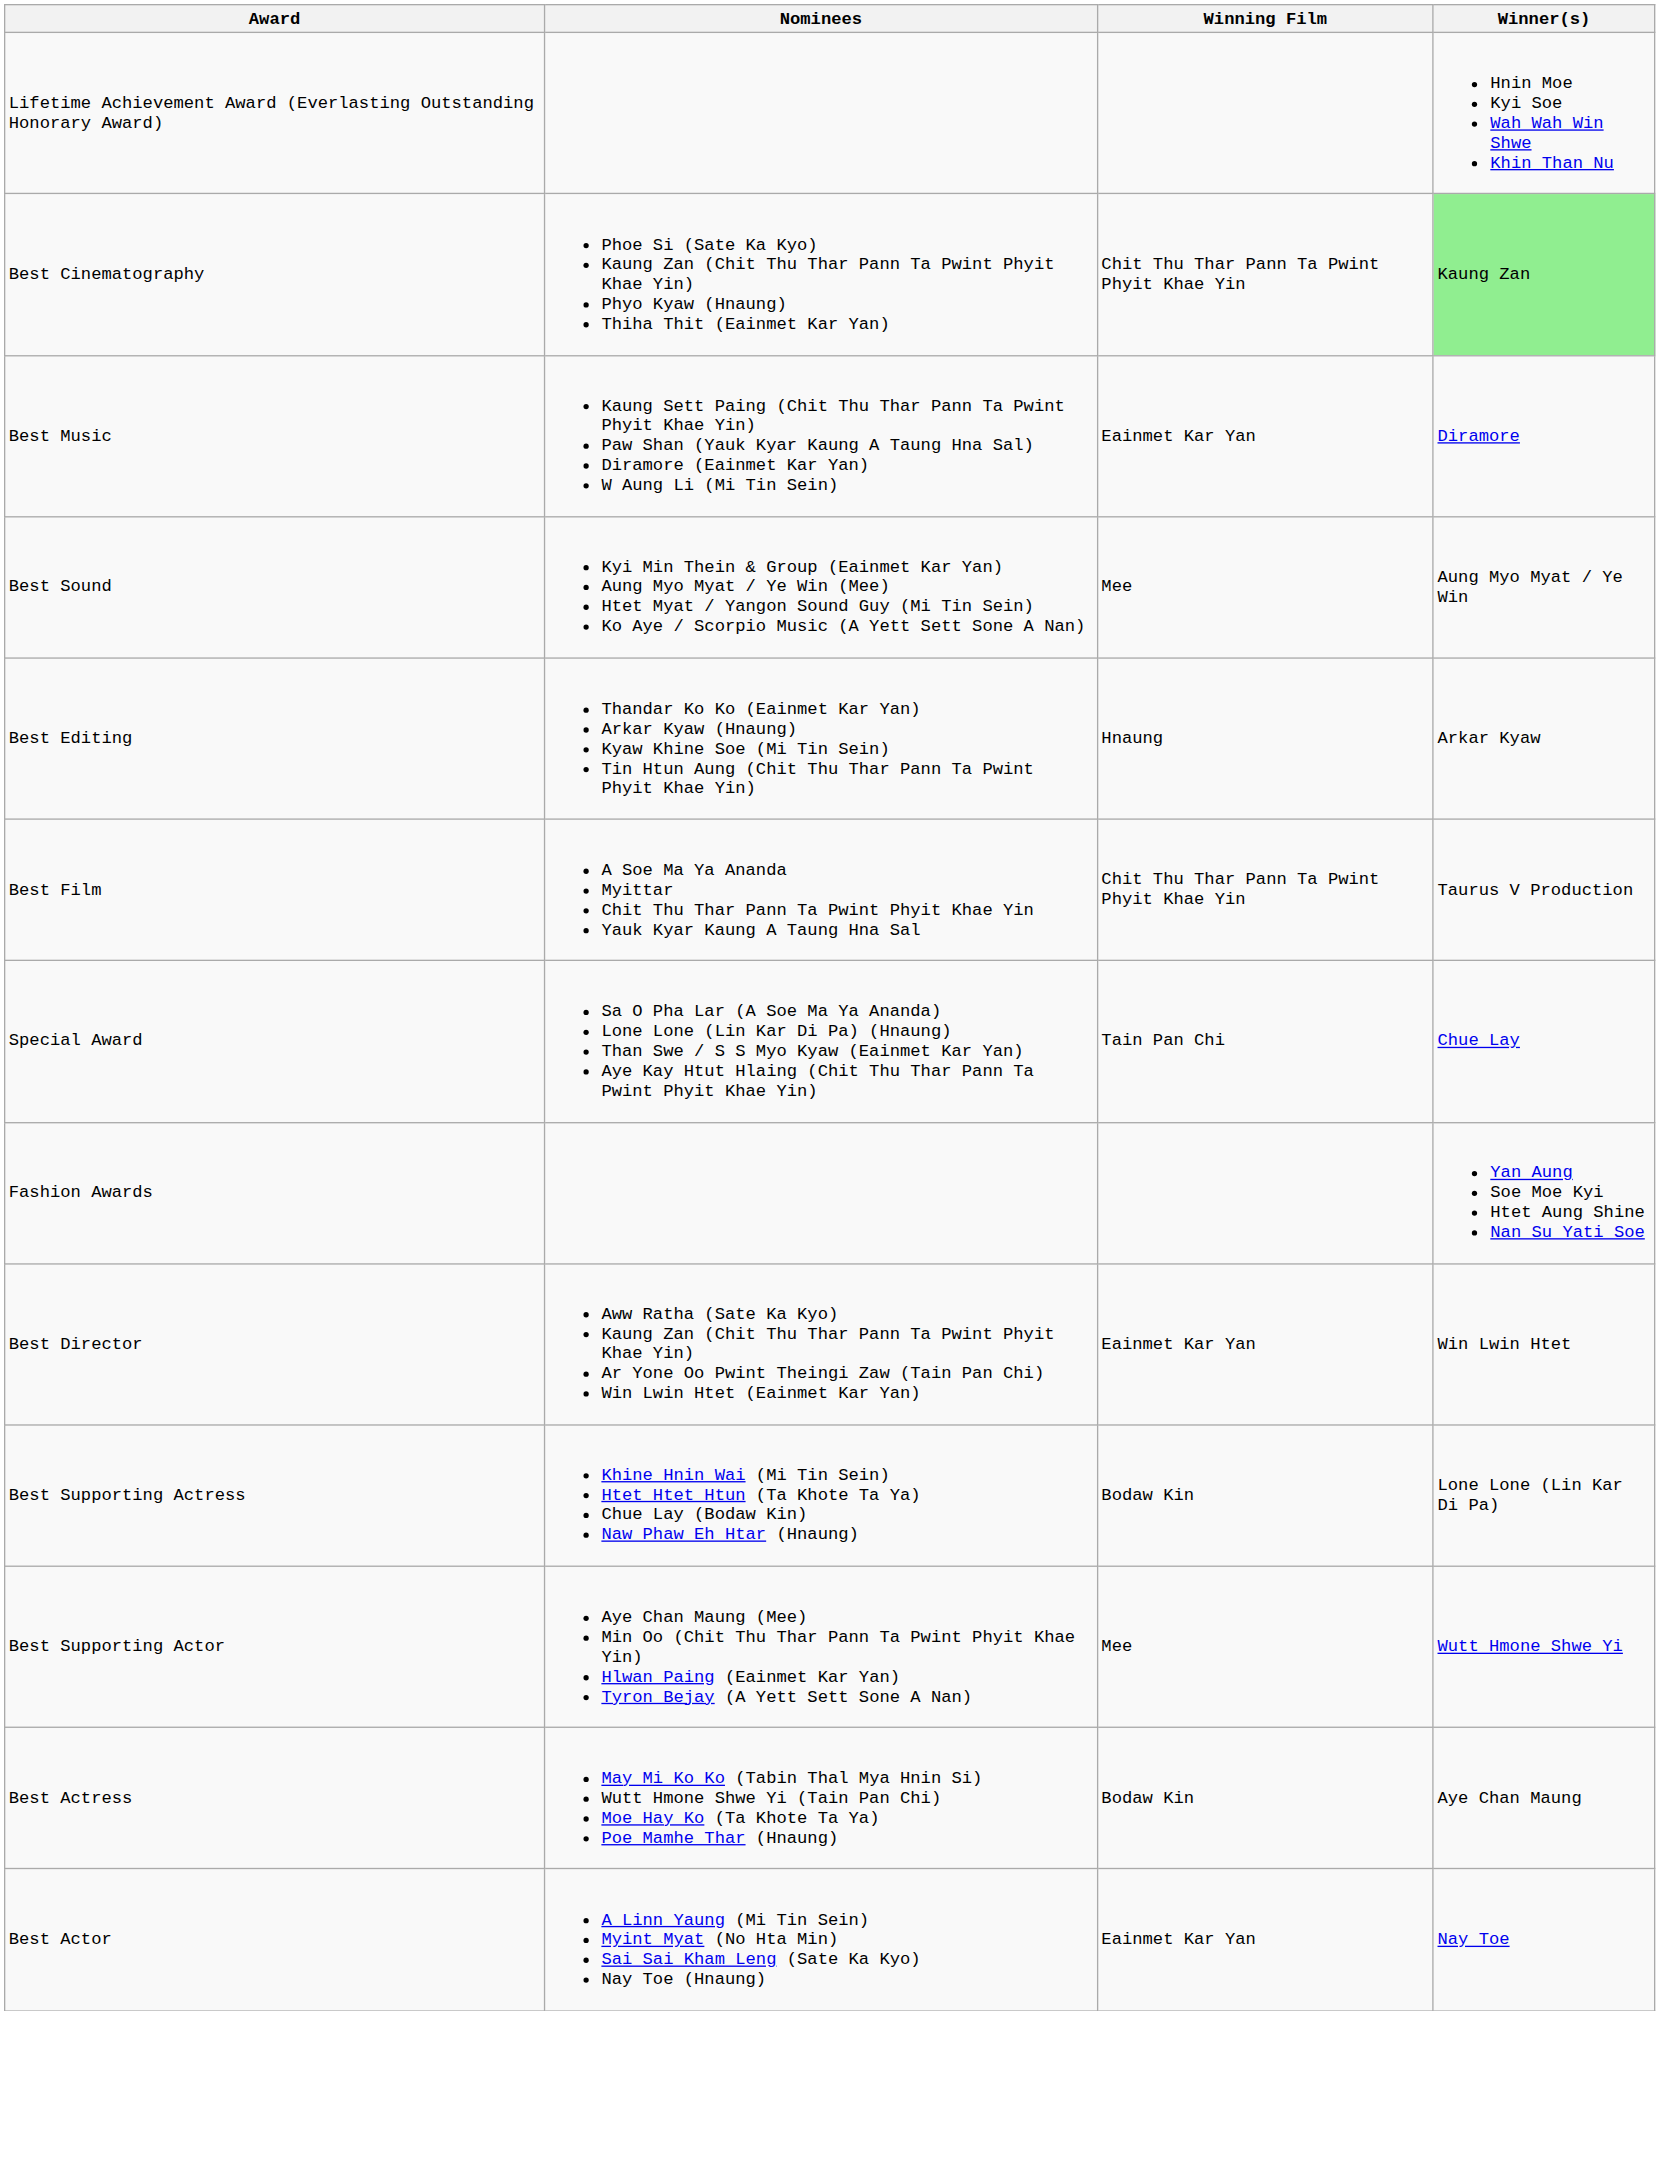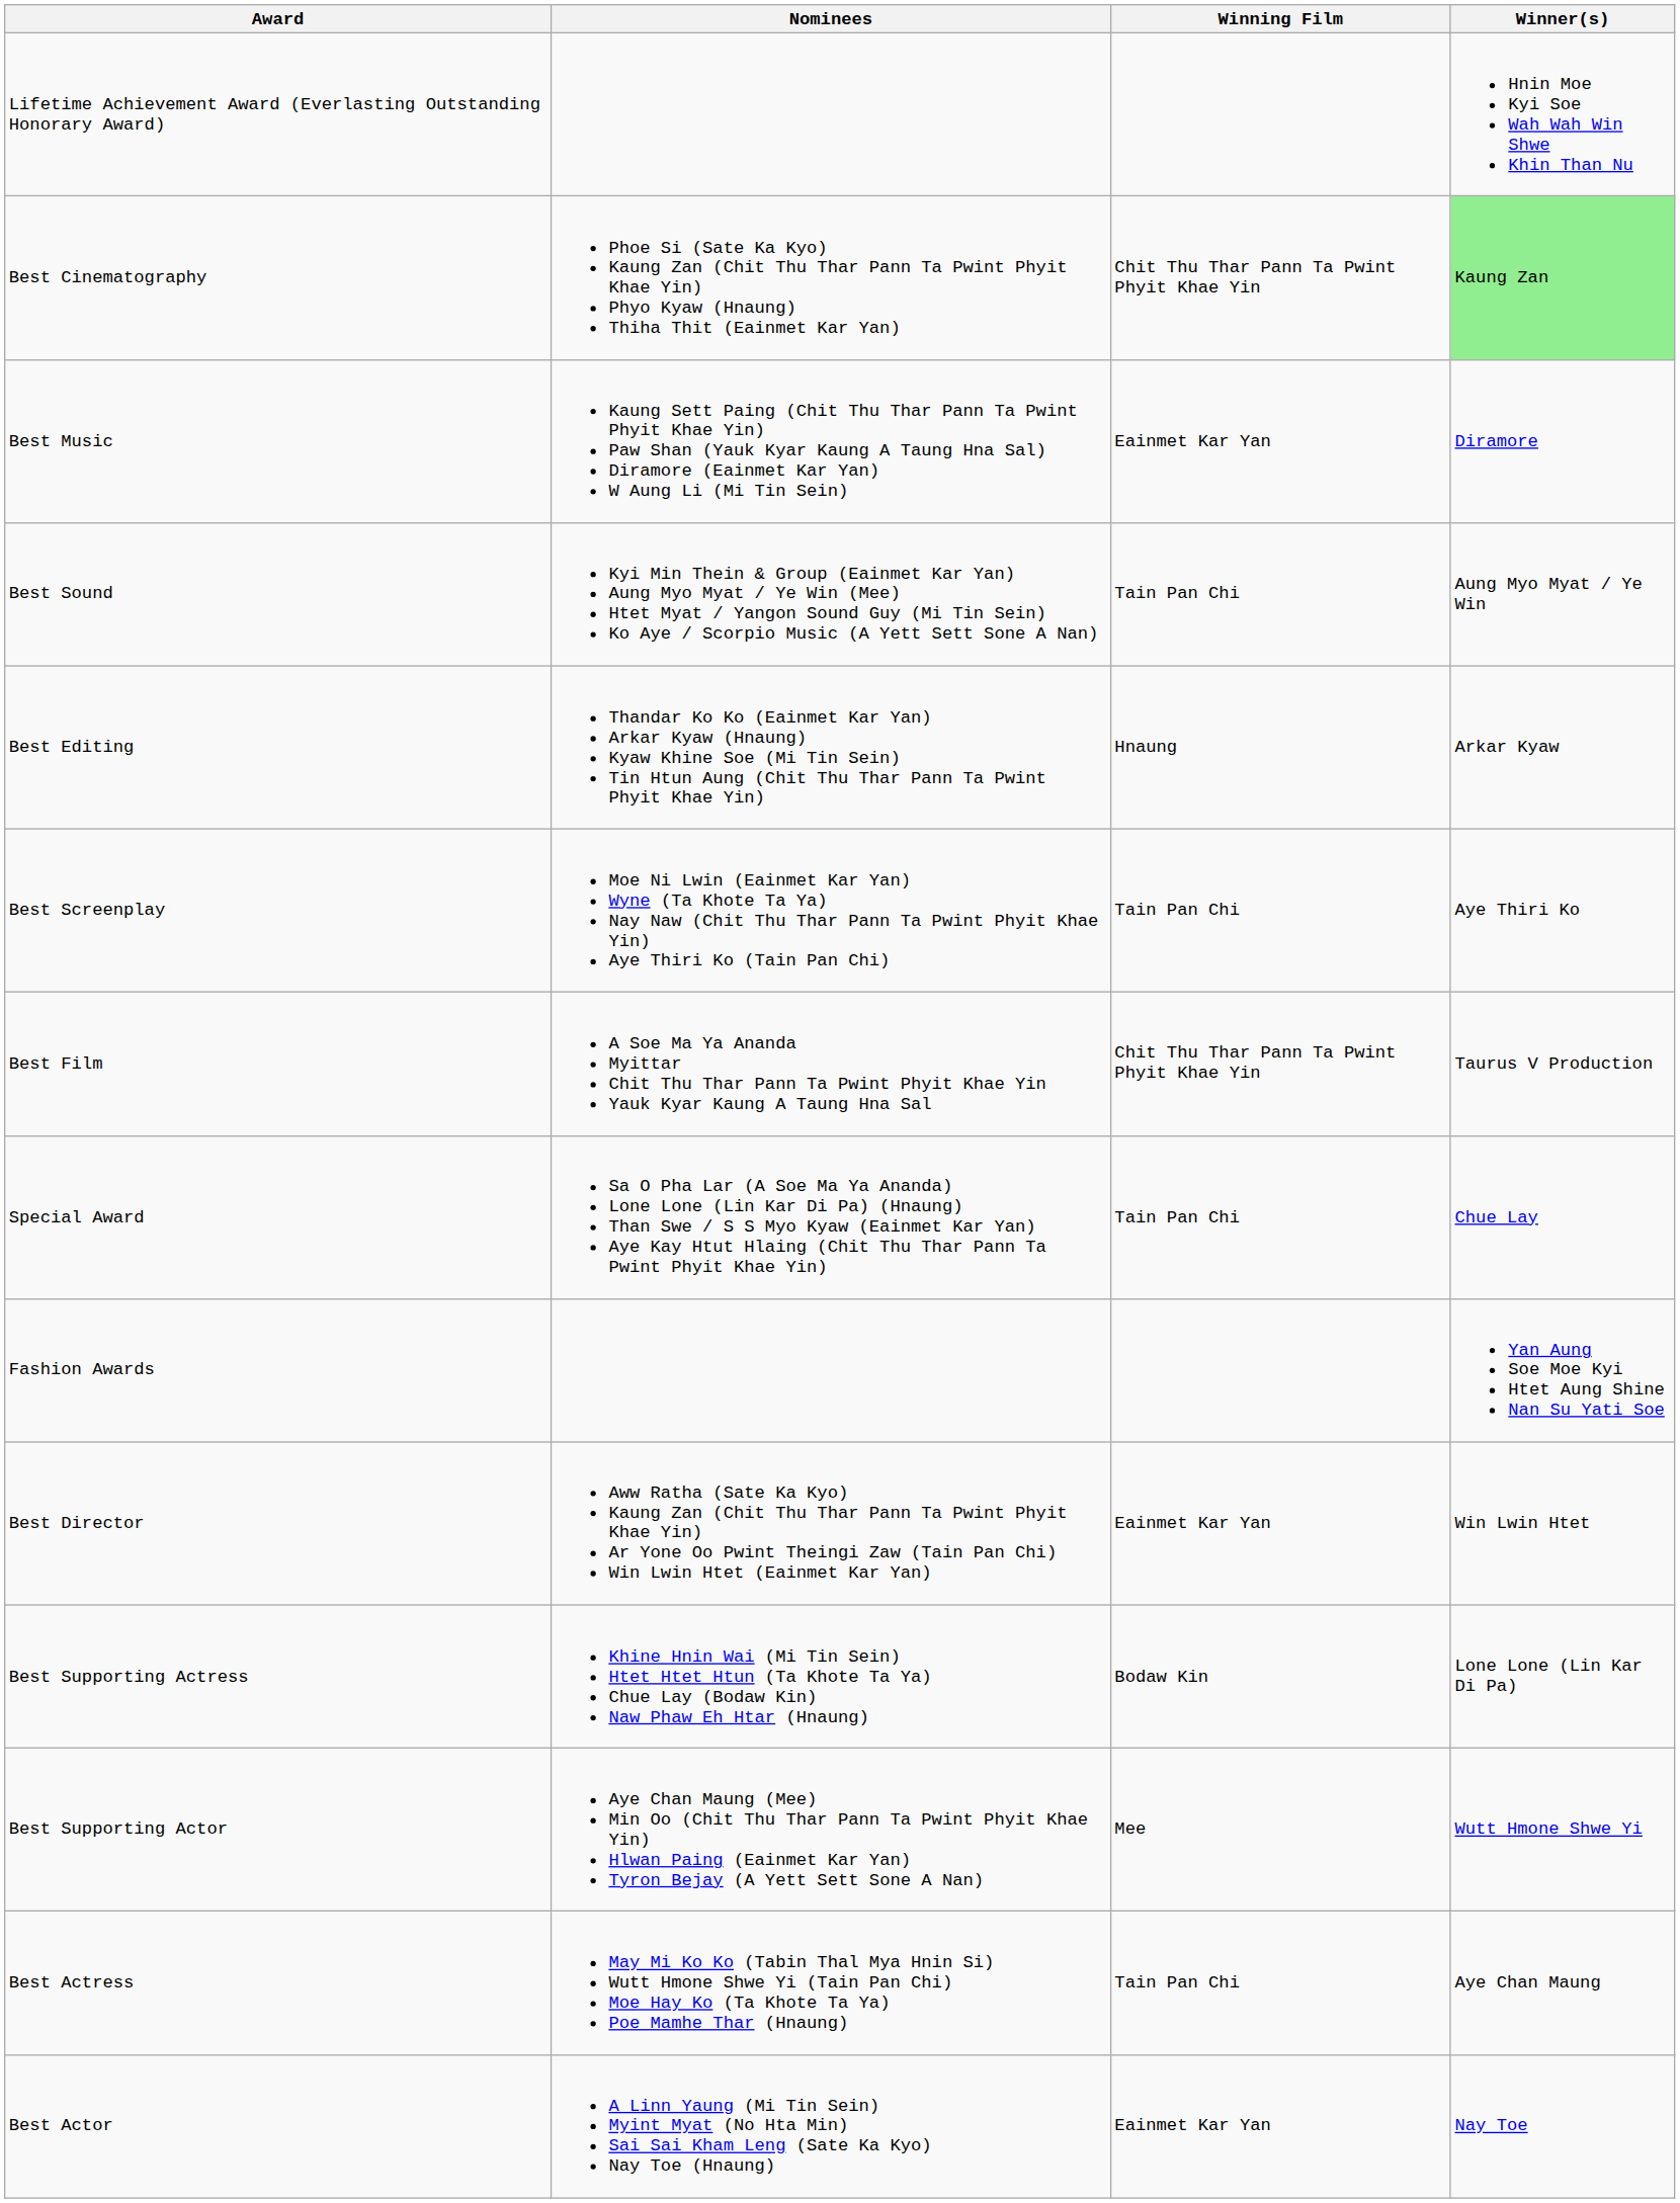 <table class="wikitable sortable">
 <tr>
 <th>Award</th>
 <th>Nominees</th>
 <th>Winning Film</th>
 <th>Winner(s)</th>
 </tr>
 <tr>
 <td>Lifetime Achievement Award (Everlasting Outstanding Honorary Award)</td>
 <td></td>
 <td></td>
 <td><br><ul><li>Hnin Moe</li><li>Kyi Soe</li><li><a href='#'>Wah Wah Win Shwe</a></li><li><a href='#'>Khin Than Nu</a></li></ul></td>
 </tr>
 <tr>
 <td>Best Cinematography</td>
 <td><br><ul><li>Phoe Si (Sate Ka Kyo)</li><li>Kaung Zan (Chit Thu Thar Pann Ta Pwint Phyit Khae Yin)</li><li>Phyo Kyaw (Hnaung)</li><li>Thiha Thit (Eainmet Kar Yan)</li></ul></td>
 <td>Chit Thu Thar Pann Ta Pwint Phyit Khae Yin</td>
 <td style="background: lightgreen;">Kaung Zan</td>
 </tr>
 <tr>
 <td>Best Music</td>
 <td><br><ul><li>Kaung Sett Paing (Chit Thu Thar Pann Ta Pwint Phyit Khae Yin)</li><li>Paw Shan (Yauk Kyar Kaung A Taung Hna Sal)</li><li>Diramore (Eainmet Kar Yan)</li><li>W Aung Li (Mi Tin Sein)</li></ul></td>
 <td>Eainmet Kar Yan</td>
 <td><a href='#'>Diramore</a></td>
 </tr>
 <tr>
 <td>Best Sound</td>
 <td><br><ul><li>Kyi Min Thein & Group (Eainmet Kar Yan)</li><li>Aung Myo Myat / Ye Win (Mee)</li><li>Htet Myat / Yangon Sound Guy (Mi Tin Sein)</li><li>Ko Aye / Scorpio Music (A Yett Sett Sone A Nan)</li></ul></td>
-<td>Mee</td>
+<td>Tain Pan Chi</td>
 <td>Aung Myo Myat / Ye Win</td>
 </tr>
 <tr>
 <td>Best Editing</td>
 <td><br><ul><li>Thandar Ko Ko (Eainmet Kar Yan)</li><li>Arkar Kyaw (Hnaung)</li><li>Kyaw Khine Soe (Mi Tin Sein)</li><li>Tin Htun Aung (Chit Thu Thar Pann Ta Pwint Phyit Khae Yin)</li></ul></td>
 <td>Hnaung</td>
 <td>Arkar Kyaw</td>
+</tr>
+<tr>
+<td>Best Screenplay</td>
+<td><br><ul><li>Moe Ni Lwin (Eainmet Kar Yan)</li><li><a href='#'>Wyne</a> (Ta Khote Ta Ya)</li><li>Nay Naw (Chit Thu Thar Pann Ta Pwint Phyit Khae Yin)</li><li>Aye Thiri Ko (Tain Pan Chi)</li></ul></td>
+<td>Tain Pan Chi</td>
+<td>Aye Thiri Ko</td>
 </tr>
 <tr>
 <td>Best Film</td>
 <td><br><ul><li>A Soe Ma Ya Ananda</li><li>Myittar</li><li>Chit Thu Thar Pann Ta Pwint Phyit Khae Yin</li><li>Yauk Kyar Kaung A Taung Hna Sal</li></ul></td>
 <td>Chit Thu Thar Pann Ta Pwint Phyit Khae Yin</td>
 <td>Taurus V Production</td>
 </tr>
 <tr>
 <td>Special Award</td>
 <td><br><ul><li>Sa O Pha Lar (A Soe Ma Ya Ananda)</li><li>Lone Lone (Lin Kar Di Pa) (Hnaung)</li><li>Than Swe / S S Myo Kyaw (Eainmet Kar Yan)</li><li>Aye Kay Htut Hlaing (Chit Thu Thar Pann Ta Pwint Phyit Khae Yin)</li></ul></td>
 <td>Tain Pan Chi</td>
 <td><a href='#'>Chue Lay</a></td>
 </tr>
 <tr>
 <td>Fashion Awards</td>
 <td></td>
 <td></td>
 <td><br><ul><li><a href='#'>Yan Aung</a></li><li>Soe Moe Kyi</li><li>Htet Aung Shine</li><li><a href='#'>Nan Su Yati Soe</a></li></ul></td>
 </tr>
 <tr>
 <td>Best Director</td>
 <td><br><ul><li>Aww Ratha (Sate Ka Kyo)</li><li>Kaung Zan (Chit Thu Thar Pann Ta Pwint Phyit Khae Yin)</li><li>Ar Yone Oo Pwint Theingi Zaw (Tain Pan Chi)</li><li>Win Lwin Htet (Eainmet Kar Yan)</li></ul></td>
 <td>Eainmet Kar Yan</td>
 <td>Win Lwin Htet</td>
 </tr>
 <tr>
 <td>Best Supporting Actress</td>
 <td><br><ul><li><a href='#'>Khine Hnin Wai</a> (Mi Tin Sein)</li><li><a href='#'>Htet Htet Htun</a> (Ta Khote Ta Ya)</li><li>Chue Lay (Bodaw Kin)</li><li><a href='#'>Naw Phaw Eh Htar</a> (Hnaung)</li></ul></td>
 <td>Bodaw Kin</td>
 <td>Lone Lone (Lin Kar Di Pa)</td>
 </tr>
 <tr>
 <td>Best Supporting Actor</td>
 <td><br><ul><li>Aye Chan Maung (Mee)</li><li>Min Oo (Chit Thu Thar Pann Ta Pwint Phyit Khae Yin)</li><li><a href='#'>Hlwan Paing</a> (Eainmet Kar Yan)</li><li><a href='#'>Tyron Bejay</a> (A Yett Sett Sone A Nan)</li></ul></td>
 <td>Mee</td>
 <td><a href='#'>Wutt Hmone Shwe Yi</a></td>
 </tr>
 <tr>
 <td>Best Actress</td>
 <td><br><ul><li><a href='#'>May Mi Ko Ko</a> (Tabin Thal Mya Hnin Si)</li><li>Wutt Hmone Shwe Yi (Tain Pan Chi)</li><li><a href='#'>Moe Hay Ko</a> (Ta Khote Ta Ya)</li><li><a href='#'>Poe Mamhe Thar</a> (Hnaung)</li></ul></td>
-<td>Bodaw Kin</td>
+<td>Tain Pan Chi</td>
 <td>Aye Chan Maung</td>
 </tr>
 <tr>
 <td>Best Actor</td>
 <td><br><ul><li><a href='#'>A Linn Yaung</a> (Mi Tin Sein)</li><li><a href='#'>Myint Myat</a> (No Hta Min)</li><li><a href='#'>Sai Sai Kham Leng</a> (Sate Ka Kyo)</li><li>Nay Toe (Hnaung)</li></ul></td>
 <td>Eainmet Kar Yan</td>
 <td><a href='#'>Nay Toe</a></td>
 </tr>
 </table>
